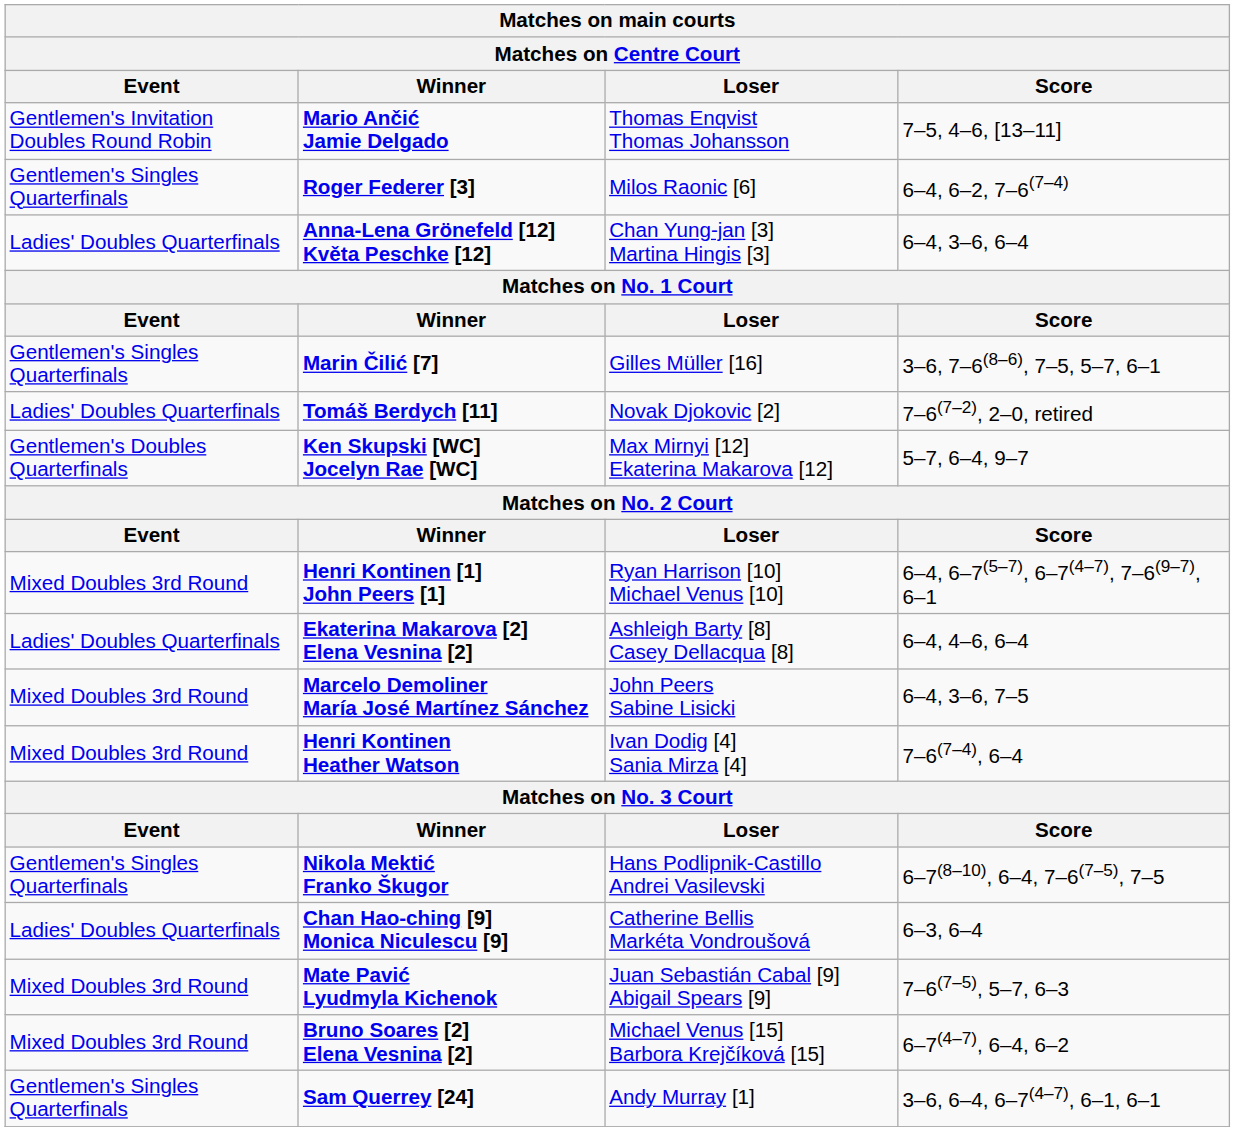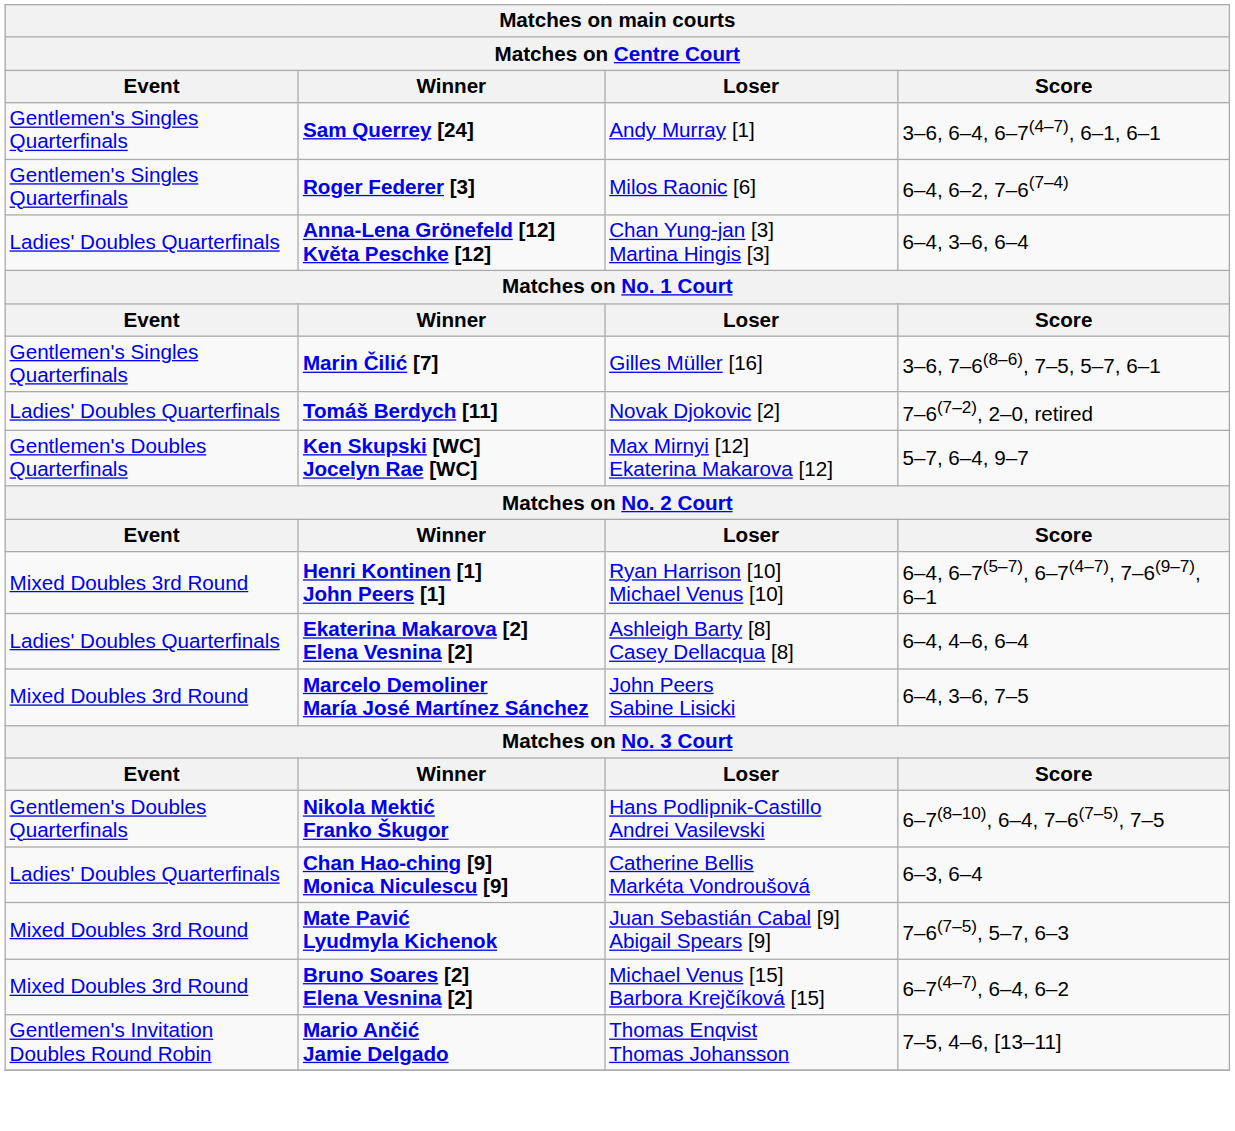 <table class="wikitable collapsible uncollapsed" style="margin:auto;">
 <tr>
 <th colspan="4" style="white-space:nowrap;">Matches on main courts</th>
 </tr>
 <tr>
 <th colspan="4">Matches on <a href='#'>Centre Court</a></th>
 </tr>
 <tr>
 <th width=220>Event</th>
 <th width=230>Winner</th>
 <th width=220>Loser</th>
 <th width=250>Score</th>
 </tr>
 <tr>
-<td><a href='#'>Gentlemen's Invitation Doubles Round Robin</a></td>
-<td> <strong><a href='#'>Mario Ančić</a></strong><br> <strong><a href='#'>Jamie Delgado</a></strong></td>
-<td> <a href='#'>Thomas Enqvist</a><br> <a href='#'>Thomas Johansson</a></td>
-<td>7–5, 4–6, [13–11]</td>
+<td><a href='#'>Gentlemen's Singles Quarterfinals</a></td>
+<td> <strong><a href='#'>Sam Querrey</a> [24]</strong></td>
+<td> <a href='#'>Andy Murray</a> [1]</td>
+<td>3–6, 6–4, 6–7<sup>(4–7)</sup>, 6–1, 6–1</td>
 </tr>
 <tr>
 <td><a href='#'>Gentlemen's Singles Quarterfinals</a></td>
 <td> <strong><a href='#'>Roger Federer</a> [3]</strong></td>
 <td> <a href='#'>Milos Raonic</a> [6]</td>
 <td>6–4, 6–2, 7–6<sup>(7–4)</sup></td>
 </tr>
 <tr>
 <td><a href='#'>Ladies' Doubles Quarterfinals</a></td>
 <td> <strong><a href='#'>Anna-Lena Grönefeld</a> [12]</strong><br> <strong><a href='#'>Květa Peschke</a> [12]</strong></td>
 <td> <a href='#'>Chan Yung-jan</a> [3]<br> <a href='#'>Martina Hingis</a> [3]</td>
 <td>6–4, 3–6, 6–4</td>
 </tr>
 <tr>
 <th colspan="4">Matches on <a href='#'>No. 1 Court</a></th>
 </tr>
 <tr>
 <th width=220>Event</th>
 <th width=220>Winner</th>
 <th width=220>Loser</th>
 <th width=250>Score</th>
 </tr>
 <tr>
 <td><a href='#'>Gentlemen's Singles Quarterfinals</a></td>
 <td> <strong><a href='#'>Marin Čilić</a> [7]</strong></td>
 <td> <a href='#'>Gilles Müller</a> [16]</td>
 <td>3–6, 7–6<sup>(8–6)</sup>, 7–5, 5–7, 6–1</td>
 </tr>
 <tr>
 <td><a href='#'>Ladies' Doubles Quarterfinals</a></td>
 <td> <strong><a href='#'>Tomáš Berdych</a> [11]</strong></td>
 <td> <a href='#'>Novak Djokovic</a> [2]</td>
 <td>7–6<sup>(7–2)</sup>, 2–0, retired</td>
 </tr>
 <tr>
 <td><a href='#'>Gentlemen's Doubles Quarterfinals</a></td>
 <td> <strong><a href='#'>Ken Skupski</a> [WC]</strong><br> <strong><a href='#'>Jocelyn Rae</a> [WC]</strong></td>
 <td> <a href='#'>Max Mirnyi</a> [12]<br> <a href='#'>Ekaterina Makarova</a> [12]</td>
 <td>5–7, 6–4, 9–7</td>
 </tr>
 <tr>
 <th colspan="4">Matches on <a href='#'>No. 2 Court</a></th>
 </tr>
 <tr>
 <th width=220>Event</th>
 <th width=220>Winner</th>
 <th width=220>Loser</th>
 <th width=250>Score</th>
 </tr>
 <tr>
 <td><a href='#'>Mixed Doubles 3rd Round</a></td>
 <td> <strong><a href='#'>Henri Kontinen</a> [1]</strong><br> <strong><a href='#'>John Peers</a> [1]</strong></td>
 <td> <a href='#'>Ryan Harrison</a> [10]<br> <a href='#'>Michael Venus</a> [10]</td>
 <td>6–4, 6–7<sup>(5–7)</sup>, 6–7<sup>(4–7)</sup>, 7–6<sup>(9–7)</sup>, 6–1</td>
 </tr>
 <tr>
 <td><a href='#'>Ladies' Doubles Quarterfinals</a></td>
 <td> <strong><a href='#'>Ekaterina Makarova</a> [2]</strong><br> <strong><a href='#'>Elena Vesnina</a> [2]</strong></td>
 <td> <a href='#'>Ashleigh Barty</a> [8]<br> <a href='#'>Casey Dellacqua</a> [8]</td>
 <td>6–4, 4–6, 6–4</td>
 </tr>
 <tr>
 <td><a href='#'>Mixed Doubles 3rd Round</a></td>
 <td> <strong><a href='#'>Marcelo Demoliner</a></strong><br> <strong><a href='#'>María José Martínez Sánchez</a></strong></td>
 <td> <a href='#'>John Peers</a><br> <a href='#'>Sabine Lisicki</a></td>
 <td>6–4, 3–6, 7–5</td>
 </tr>
 <tr>
-<td><a href='#'>Mixed Doubles 3rd Round</a></td>
-<td> <strong><a href='#'>Henri Kontinen</a></strong><br> <strong><a href='#'>Heather Watson</a></strong></td>
-<td> <a href='#'>Ivan Dodig</a> [4]<br> <a href='#'>Sania Mirza</a> [4]</td>
-<td>7–6<sup>(7–4)</sup>, 6–4</td>
-</tr>
-<tr>
 <th colspan="4">Matches on <a href='#'>No. 3 Court</a></th>
 </tr>
 <tr>
 <th width=220>Event</th>
 <th width=220>Winner</th>
 <th width=220>Loser</th>
 <th width=250>Score</th>
 </tr>
 <tr>
-<td><a href='#'>Gentlemen's Singles Quarterfinals</a></td>
+<td><a href='#'>Gentlemen's Doubles Quarterfinals</a></td>
 <td> <strong><a href='#'>Nikola Mektić</a></strong><br> <strong><a href='#'>Franko Škugor</a></strong></td>
 <td> <a href='#'>Hans Podlipnik-Castillo</a><br> <a href='#'>Andrei Vasilevski</a></td>
 <td>6–7<sup>(8–10)</sup>, 6–4, 7–6<sup>(7–5)</sup>, 7–5</td>
 </tr>
 <tr>
 <td><a href='#'>Ladies' Doubles Quarterfinals</a></td>
 <td> <strong><a href='#'>Chan Hao-ching</a> [9]</strong> <br> <strong><a href='#'>Monica Niculescu</a> [9]</strong></td>
 <td> <a href='#'>Catherine Bellis</a> <br>  <a href='#'>Markéta Vondroušová</a></td>
 <td>6–3, 6–4</td>
 </tr>
 <tr>
 <td><a href='#'>Mixed Doubles 3rd Round</a></td>
 <td> <strong><a href='#'>Mate Pavić</a></strong><br> <strong><a href='#'>Lyudmyla Kichenok</a></strong></td>
 <td> <a href='#'>Juan Sebastián Cabal</a> [9]<br> <a href='#'>Abigail Spears</a> [9]</td>
 <td>7–6<sup>(7–5)</sup>, 5–7, 6–3</td>
 </tr>
 <tr>
 <td><a href='#'>Mixed Doubles 3rd Round</a></td>
 <td> <strong><a href='#'>Bruno Soares</a> [2]</strong><br> <strong><a href='#'>Elena Vesnina</a> [2]</strong></td>
 <td> <a href='#'>Michael Venus</a> [15]<br> <a href='#'>Barbora Krejčíková</a> [15]</td>
 <td>6–7<sup>(4–7)</sup>, 6–4, 6–2</td>
 </tr>
 <tr>
-<td><a href='#'>Gentlemen's Singles Quarterfinals</a></td>
-<td> <strong><a href='#'>Sam Querrey</a> [24]</strong></td>
-<td> <a href='#'>Andy Murray</a> [1]</td>
-<td>3–6, 6–4, 6–7<sup>(4–7)</sup>, 6–1, 6–1</td>
+<td><a href='#'>Gentlemen's Invitation Doubles Round Robin</a></td>
+<td> <strong><a href='#'>Mario Ančić</a></strong><br> <strong><a href='#'>Jamie Delgado</a></strong></td>
+<td> <a href='#'>Thomas Enqvist</a><br> <a href='#'>Thomas Johansson</a></td>
+<td>7–5, 4–6, [13–11]</td>
 </tr>
 <tr>
 </tr>
 </table>
